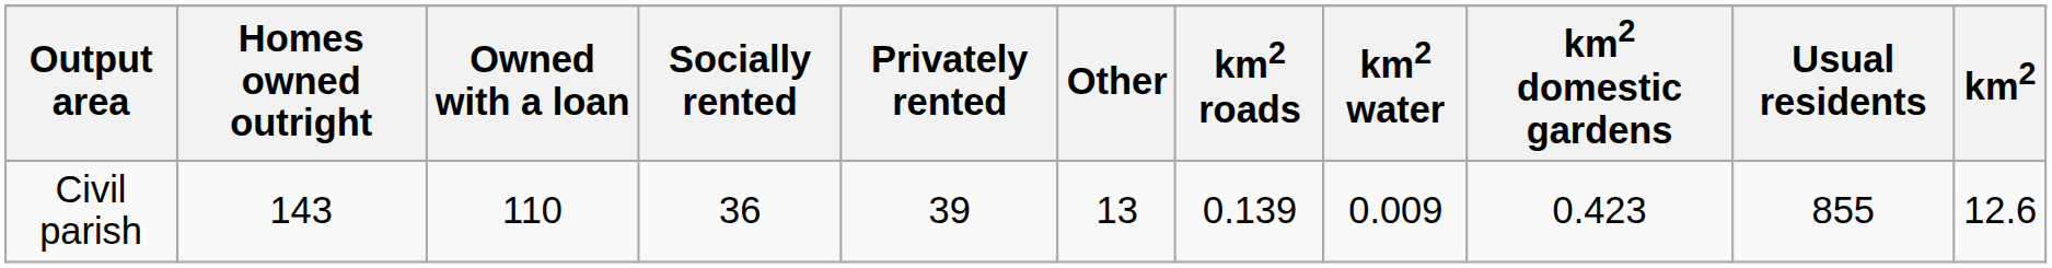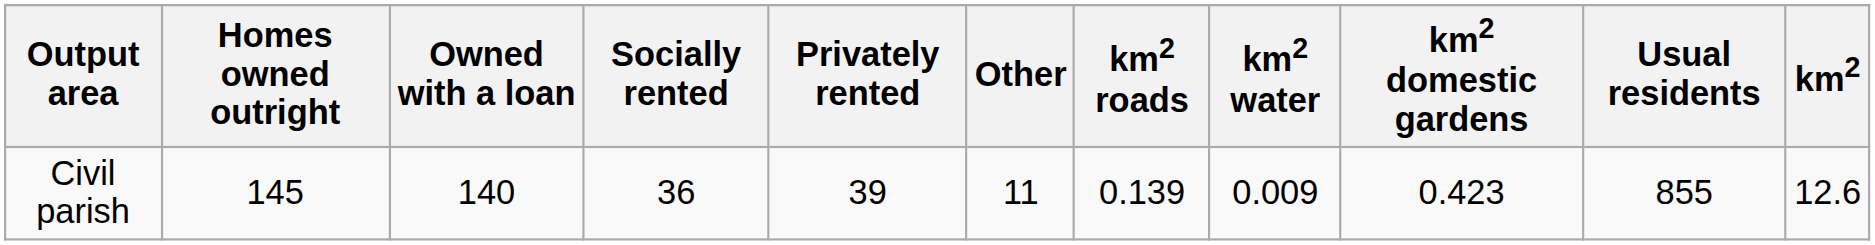 <table class="wikitable">
 <tr>
 </tr>
 <tr>
 <th>Output area</th>
 <th>Homes owned outright</th>
 <th>Owned with a loan</th>
 <th>Socially rented</th>
 <th>Privately rented</th>
 <th>Other</th>
 <th>km<sup>2</sup> roads</th>
 <th>km<sup>2</sup> water</th>
 <th>km<sup>2</sup> domestic gardens</th>
 <th>Usual residents</th>
 <th>km<sup>2</sup></th>
 </tr>
 <tr align=center>
 <td>Civil parish</td>
-<td>143</td>
-<td>110</td>
+<td>145</td>
+<td>140</td>
 <td>36</td>
 <td>39</td>
-<td>13</td>
+<td>11</td>
 <td>0.139</td>
 <td>0.009</td>
 <td>0.423</td>
 <td>855</td>
 <td>12.6</td>
 </tr>
 </table>
